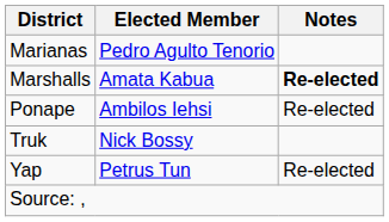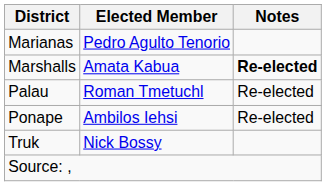 <table class=wikitable>
 <tr>
 <th>District</th>
 <th>Elected Member</th>
 <th>Notes</th>
 </tr>
 <tr>
 <td>Marianas</td>
 <td><a href='#'>Pedro Agulto Tenorio</a></td>
 <td></td>
 </tr>
 <tr>
 <td>Marshalls</td>
 <td><a href='#'>Amata Kabua</a></td>
 <td><strong>Re-elected</strong></td>
 </tr>
 <tr>
+<td>Palau</td>
+<td><a href='#'>Roman Tmetuchl</a></td>
+<td>Re-elected</td>
+</tr>
+<tr>
 <td>Ponape</td>
 <td><a href='#'>Ambilos Iehsi</a></td>
 <td>Re-elected</td>
 </tr>
 <tr>
 <td>Truk</td>
 <td><a href='#'>Nick Bossy</a></td>
 <td></td>
 </tr>
 <tr>
-<td>Yap</td>
-<td><a href='#'>Petrus Tun</a></td>
-<td>Re-elected</td>
-</tr>
-<tr>
 <td colspan=3>Source: , </td>
 </tr>
 </table>
